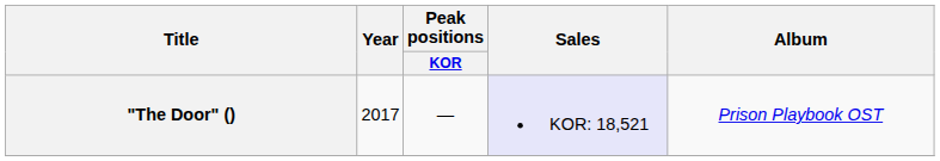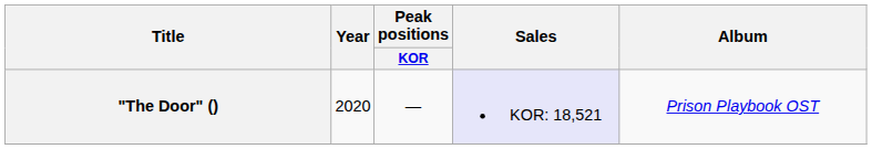 <table class="wikitable plainrowheaders" style="text-align:center;">
 <tr>
 <th rowspan=2 scope="col" style="width:20em;">Title</th>
 <th rowspan=2 scope="col" style="width:2em;">Year</th>
 <th scope="col">Peak positions</th>
 <th rowspan=2 scope="col" style="width:10em;">Sales</th>
 <th rowspan=2 scope="col" style="width:15em;">Album</th>
 </tr>
 <tr>
 <th style="width:2.5em;font-size:85%"><a href='#'>KOR</a><br></th>
 </tr>
 <tr>
 <th scope="row">"The Door" () </th>
-<td>2017</td>
+<td>2020</td>
 <td>—</td>
 <td style="background: lavender;"><br><ul><li>KOR: 18,521</li></ul></td>
 <td><em><a href='#'>Prison Playbook OST</a></em></td>
 </tr>
 <tr>
 </tr>
 </table>
